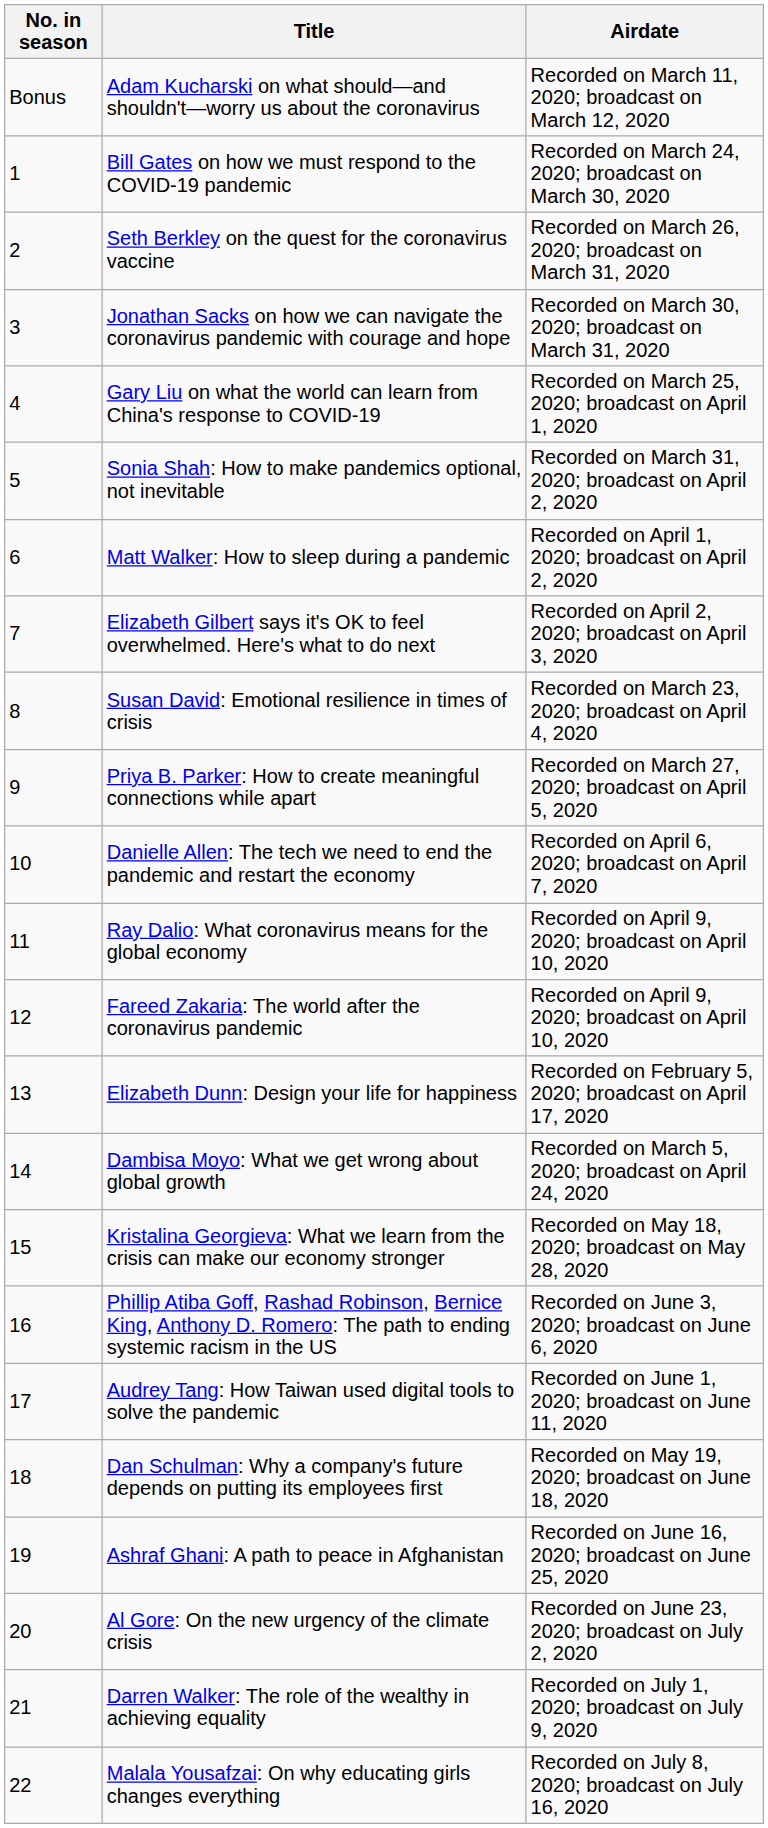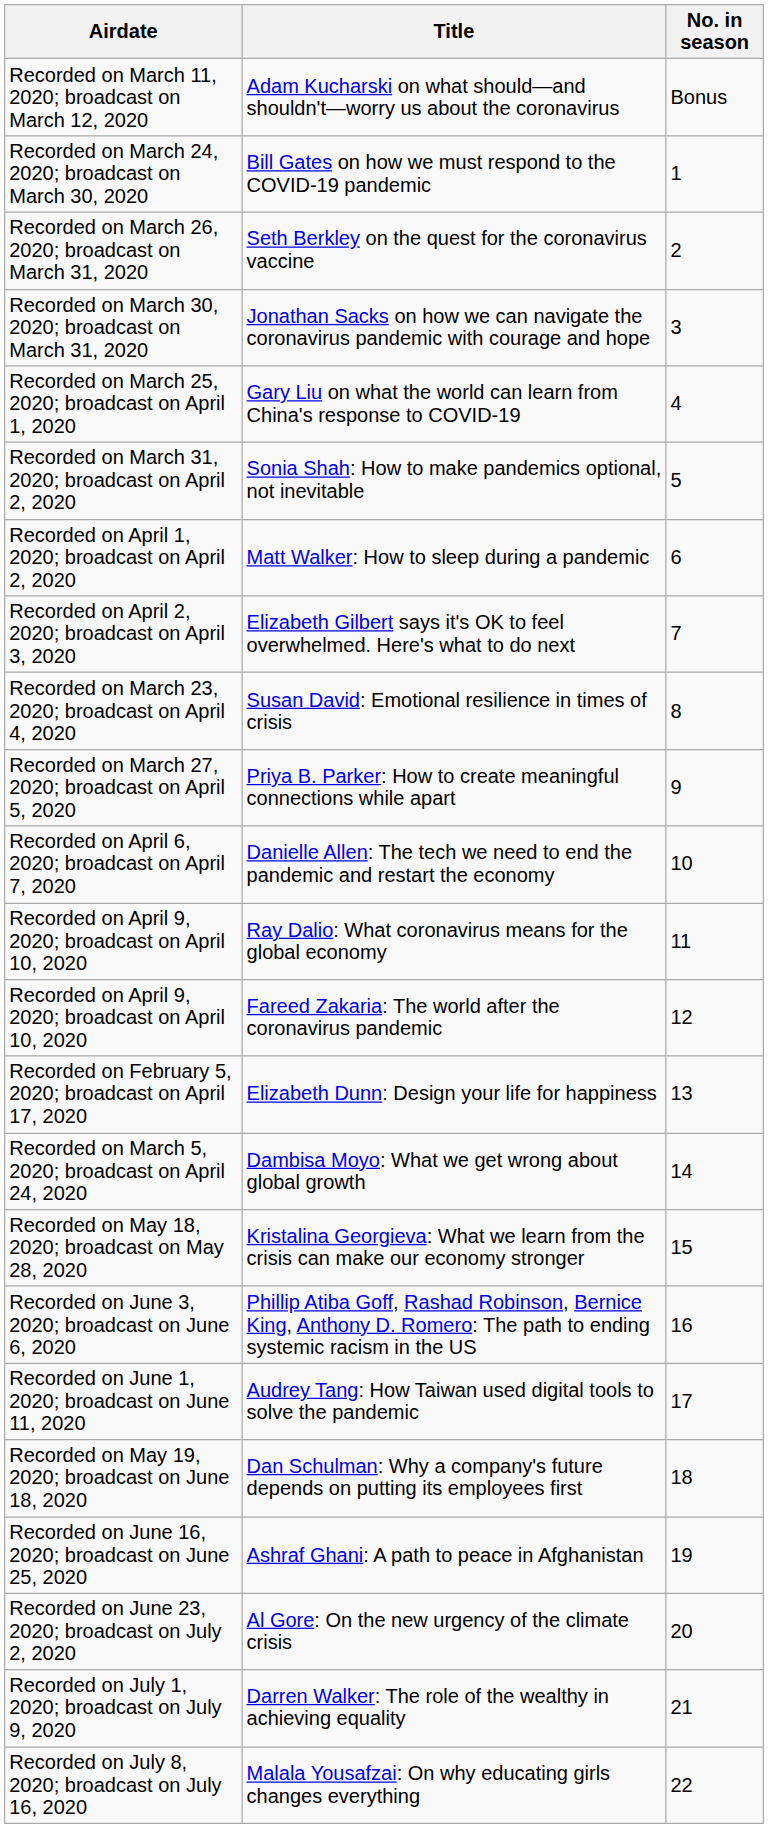 <table class="wikitable">
 <tr>
+<th>Airdate</th>
+<th>Title</th>
 <th>No. in season</th>
-<th>Title</th>
-<th>Airdate</th>
 </tr>
 <tr>
+<td>Recorded on March 11, 2020; broadcast on March 12, 2020</td>
+<td><a href='#'>Adam Kucharski</a> on what should—and shouldn't—worry us about the coronavirus</td>
 <td>Bonus</td>
-<td><a href='#'>Adam Kucharski</a> on what should—and shouldn't—worry us about the coronavirus</td>
-<td>Recorded on March 11, 2020; broadcast on March 12, 2020</td>
 </tr>
 <tr>
+<td>Recorded on March 24, 2020; broadcast on March 30, 2020</td>
+<td><a href='#'>Bill Gates</a> on how we must respond to the COVID-19 pandemic</td>
 <td>1</td>
-<td><a href='#'>Bill Gates</a> on how we must respond to the COVID-19 pandemic</td>
-<td>Recorded on March 24, 2020; broadcast on March 30, 2020</td>
 </tr>
 <tr>
+<td>Recorded on March 26, 2020; broadcast on March 31, 2020</td>
+<td><a href='#'>Seth Berkley</a> on the quest for the coronavirus vaccine</td>
 <td>2</td>
-<td><a href='#'>Seth Berkley</a> on the quest for the coronavirus vaccine</td>
-<td>Recorded on March 26, 2020; broadcast on March 31, 2020</td>
 </tr>
 <tr>
+<td>Recorded on March 30, 2020; broadcast on March 31, 2020</td>
+<td><a href='#'>Jonathan Sacks</a> on how we can navigate the coronavirus pandemic with courage and hope</td>
 <td>3</td>
-<td><a href='#'>Jonathan Sacks</a> on how we can navigate the coronavirus pandemic with courage and hope</td>
-<td>Recorded on March 30, 2020; broadcast on March 31, 2020</td>
 </tr>
 <tr>
+<td>Recorded on March 25, 2020; broadcast on April 1, 2020</td>
+<td><a href='#'>Gary Liu</a> on what the world can learn from China's response to COVID-19</td>
 <td>4</td>
-<td><a href='#'>Gary Liu</a> on what the world can learn from China's response to COVID-19</td>
-<td>Recorded on March 25, 2020; broadcast on April 1, 2020</td>
 </tr>
 <tr>
+<td>Recorded on March 31, 2020; broadcast on April 2, 2020</td>
+<td><a href='#'>Sonia Shah</a>: How to make pandemics optional, not inevitable</td>
 <td>5</td>
-<td><a href='#'>Sonia Shah</a>: How to make pandemics optional, not inevitable</td>
-<td>Recorded on March 31, 2020; broadcast on April 2, 2020</td>
 </tr>
 <tr>
+<td>Recorded on April 1, 2020; broadcast on April 2, 2020</td>
+<td><a href='#'>Matt Walker</a>: How to sleep during a pandemic</td>
 <td>6</td>
-<td><a href='#'>Matt Walker</a>: How to sleep during a pandemic</td>
-<td>Recorded on April 1, 2020; broadcast on April 2, 2020</td>
 </tr>
 <tr>
+<td>Recorded on April 2, 2020; broadcast on April 3, 2020</td>
+<td><a href='#'>Elizabeth Gilbert</a> says it's OK to feel overwhelmed. Here's what to do next</td>
 <td>7</td>
-<td><a href='#'>Elizabeth Gilbert</a> says it's OK to feel overwhelmed. Here's what to do next</td>
-<td>Recorded on April 2, 2020; broadcast on April 3, 2020</td>
 </tr>
 <tr>
+<td>Recorded on March 23, 2020; broadcast on April 4, 2020</td>
+<td><a href='#'>Susan David</a>: Emotional resilience in times of crisis</td>
 <td>8</td>
-<td><a href='#'>Susan David</a>: Emotional resilience in times of crisis</td>
-<td>Recorded on March 23, 2020; broadcast on April 4, 2020</td>
 </tr>
 <tr>
+<td>Recorded on March 27, 2020; broadcast on April 5, 2020</td>
+<td><a href='#'>Priya B. Parker</a>: How to create meaningful connections while apart</td>
 <td>9</td>
-<td><a href='#'>Priya B. Parker</a>: How to create meaningful connections while apart</td>
-<td>Recorded on March 27, 2020; broadcast on April 5, 2020</td>
 </tr>
 <tr>
+<td>Recorded on April 6, 2020; broadcast on April 7, 2020</td>
+<td><a href='#'>Danielle Allen</a>: The tech we need to end the pandemic and restart the economy</td>
 <td>10</td>
-<td><a href='#'>Danielle Allen</a>: The tech we need to end the pandemic and restart the economy</td>
-<td>Recorded on April 6, 2020; broadcast on April 7, 2020</td>
 </tr>
 <tr>
+<td>Recorded on April 9, 2020; broadcast on April 10, 2020</td>
+<td><a href='#'>Ray Dalio</a>: What coronavirus means for the global economy</td>
 <td>11</td>
-<td><a href='#'>Ray Dalio</a>: What coronavirus means for the global economy</td>
-<td>Recorded on April 9, 2020; broadcast on April 10, 2020</td>
 </tr>
 <tr>
+<td>Recorded on April 9, 2020; broadcast on April 10, 2020</td>
+<td><a href='#'>Fareed Zakaria</a>: The world after the coronavirus pandemic</td>
 <td>12</td>
-<td><a href='#'>Fareed Zakaria</a>: The world after the coronavirus pandemic</td>
-<td>Recorded on April 9, 2020; broadcast on April 10, 2020</td>
 </tr>
 <tr>
+<td>Recorded on February 5, 2020; broadcast on April 17, 2020</td>
+<td><a href='#'>Elizabeth Dunn</a>: Design your life for happiness</td>
 <td>13</td>
-<td><a href='#'>Elizabeth Dunn</a>: Design your life for happiness</td>
-<td>Recorded on February 5, 2020; broadcast on April 17, 2020</td>
 </tr>
 <tr>
+<td>Recorded on March 5, 2020; broadcast on April 24, 2020</td>
+<td><a href='#'>Dambisa Moyo</a>: What we get wrong about global growth</td>
 <td>14</td>
-<td><a href='#'>Dambisa Moyo</a>: What we get wrong about global growth</td>
-<td>Recorded on March 5, 2020; broadcast on April 24, 2020</td>
 </tr>
 <tr>
+<td>Recorded on May 18, 2020; broadcast on May 28, 2020</td>
+<td><a href='#'>Kristalina Georgieva</a>: What we learn from the crisis can make our economy stronger</td>
 <td>15</td>
-<td><a href='#'>Kristalina Georgieva</a>: What we learn from the crisis can make our economy stronger</td>
-<td>Recorded on May 18, 2020; broadcast on May 28, 2020</td>
 </tr>
 <tr>
+<td>Recorded on June 3, 2020; broadcast on June 6, 2020</td>
+<td><a href='#'>Phillip Atiba Goff</a>, <a href='#'>Rashad Robinson</a>, <a href='#'>Bernice King</a>, <a href='#'>Anthony D. Romero</a>: The path to ending systemic racism in the US</td>
 <td>16</td>
-<td><a href='#'>Phillip Atiba Goff</a>, <a href='#'>Rashad Robinson</a>, <a href='#'>Bernice King</a>, <a href='#'>Anthony D. Romero</a>: The path to ending systemic racism in the US</td>
-<td>Recorded on June 3, 2020; broadcast on June 6, 2020</td>
 </tr>
 <tr>
+<td>Recorded on June 1, 2020; broadcast on June 11, 2020</td>
+<td><a href='#'>Audrey Tang</a>: How Taiwan used digital tools to solve the pandemic</td>
 <td>17</td>
-<td><a href='#'>Audrey Tang</a>: How Taiwan used digital tools to solve the pandemic</td>
-<td>Recorded on June 1, 2020; broadcast on June 11, 2020</td>
 </tr>
 <tr>
+<td>Recorded on May 19, 2020; broadcast on June 18, 2020</td>
+<td><a href='#'>Dan Schulman</a>: Why a company's future depends on putting its employees first</td>
 <td>18</td>
-<td><a href='#'>Dan Schulman</a>: Why a company's future depends on putting its employees first</td>
-<td>Recorded on May 19, 2020; broadcast on June 18, 2020</td>
 </tr>
 <tr>
+<td>Recorded on June 16, 2020; broadcast on June 25, 2020</td>
+<td><a href='#'>Ashraf Ghani</a>: A path to peace in Afghanistan</td>
 <td>19</td>
-<td><a href='#'>Ashraf Ghani</a>: A path to peace in Afghanistan</td>
-<td>Recorded on June 16, 2020; broadcast on June 25, 2020</td>
 </tr>
 <tr>
+<td>Recorded on June 23, 2020; broadcast on July 2, 2020</td>
+<td><a href='#'>Al Gore</a>: On the new urgency of the climate crisis</td>
 <td>20</td>
-<td><a href='#'>Al Gore</a>: On the new urgency of the climate crisis</td>
-<td>Recorded on June 23, 2020; broadcast on July 2, 2020</td>
 </tr>
 <tr>
+<td>Recorded on July 1, 2020; broadcast on July 9, 2020</td>
+<td><a href='#'>Darren Walker</a>: The role of the wealthy in achieving equality</td>
 <td>21</td>
-<td><a href='#'>Darren Walker</a>: The role of the wealthy in achieving equality</td>
-<td>Recorded on July 1, 2020; broadcast on July 9, 2020</td>
 </tr>
 <tr>
+<td>Recorded on July 8, 2020; broadcast on July 16, 2020</td>
+<td><a href='#'>Malala Yousafzai</a>: On why educating girls changes everything</td>
 <td>22</td>
-<td><a href='#'>Malala Yousafzai</a>: On why educating girls changes everything</td>
-<td>Recorded on July 8, 2020; broadcast on July 16, 2020</td>
 </tr>
 </table>
